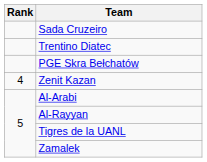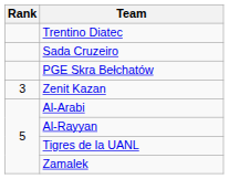 <table class="wikitable" style="text-align:center;">
 <tr>
 <th width=40>Rank</th>
 <th width=240>Team</th>
 </tr>
 <tr>
 <td></td>
-<td style="text-align:left;"> <a href='#'>Sada Cruzeiro</a></td>
+<td style="text-align:left;"> <a href='#'>Trentino Diatec</a></td>
 </tr>
 <tr>
 <td></td>
-<td style="text-align:left;"> <a href='#'>Trentino Diatec</a></td>
+<td style="text-align:left;"> <a href='#'>Sada Cruzeiro</a></td>
 </tr>
 <tr>
 <td></td>
 <td style="text-align:left;"> <a href='#'>PGE Skra Bełchatów</a></td>
 </tr>
 <tr>
-<td>4</td>
+<td>3</td>
 <td style="text-align:left;"> <a href='#'>Zenit Kazan</a></td>
 </tr>
 <tr>
 <td rowspan=4>5</td>
 <td style="text-align:left;"> <a href='#'>Al-Arabi</a></td>
 </tr>
 <tr>
 <td style="text-align:left;"> <a href='#'>Al-Rayyan</a></td>
 </tr>
 <tr>
 <td style="text-align:left;"> <a href='#'>Tigres de la UANL</a></td>
 </tr>
 <tr>
 <td style="text-align:left;"> <a href='#'>Zamalek</a></td>
 </tr>
 </table>
